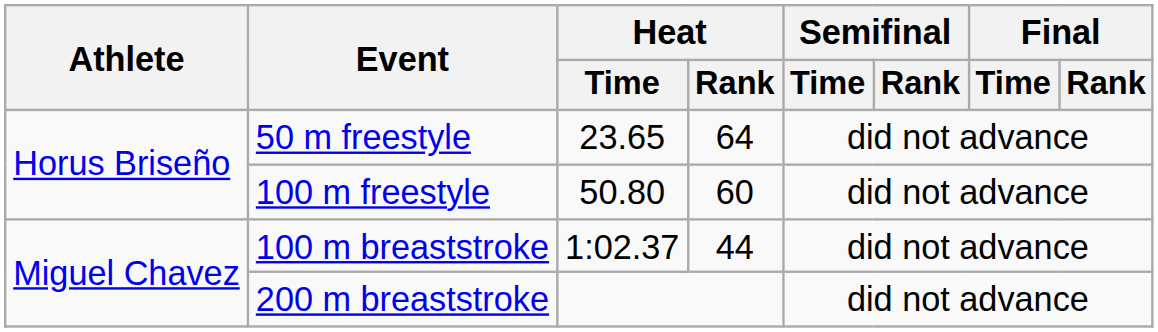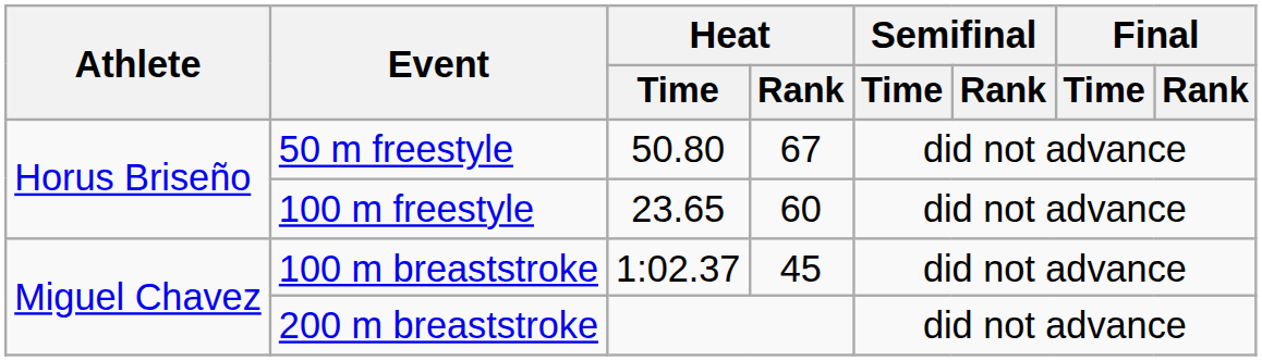 <table class="wikitable" style="text-align:center; font-size:90%">
 <tr>
 <th rowspan="2">Athlete</th>
 <th rowspan="2">Event</th>
 <th colspan="2">Heat</th>
 <th colspan="2">Semifinal</th>
 <th colspan="2">Final</th>
 </tr>
 <tr style="font-size:95%">
 <th>Time</th>
 <th>Rank</th>
 <th>Time</th>
 <th>Rank</th>
 <th>Time</th>
 <th>Rank</th>
 </tr>
 <tr>
 <td align=left rowspan=2><a href='#'>Horus Briseño</a></td>
 <td align=left><a href='#'>50 m freestyle</a></td>
-<td>23.65</td>
-<td>64</td>
+<td>50.80</td>
+<td>67</td>
 <td colspan=4>did not advance</td>
 </tr>
 <tr>
 <td align=left><a href='#'>100 m freestyle</a></td>
-<td>50.80</td>
+<td>23.65</td>
 <td>60</td>
 <td colspan=4>did not advance</td>
 </tr>
 <tr>
 <td align=left rowspan=2><a href='#'>Miguel Chavez</a></td>
 <td align=left><a href='#'>100 m breaststroke</a></td>
 <td>1:02.37</td>
-<td>44</td>
+<td>45</td>
 <td colspan=4>did not advance</td>
 </tr>
 <tr>
 <td align=left><a href='#'>200 m breaststroke</a></td>
 <td colspan=2></td>
 <td colspan=4>did not advance</td>
 </tr>
 </table>
